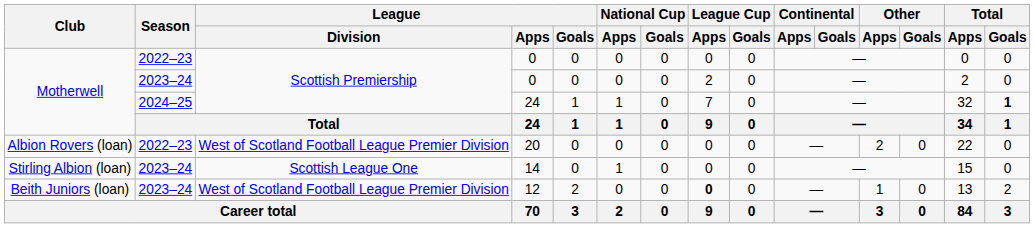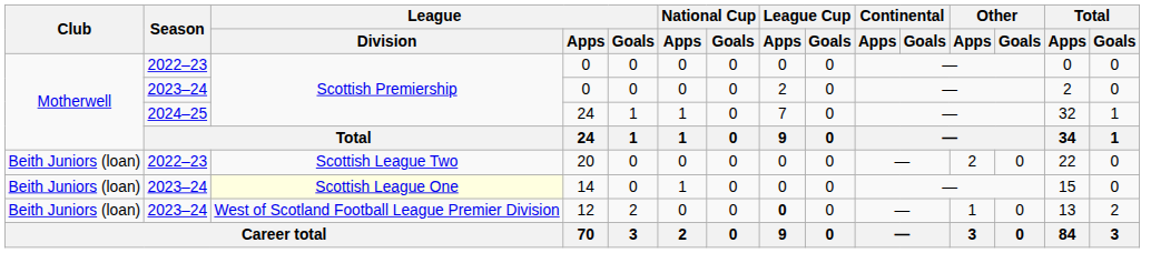 <table class="wikitable" style="text-align:center">
 <tr>
 <th rowspan="2">Club</th>
 <th rowspan="2">Season</th>
 <th colspan="3">League</th>
 <th colspan="2">National Cup</th>
 <th colspan="2">League Cup </th>
 <th colspan="2">Continental</th>
 <th colspan="2">Other</th>
 <th colspan="2">Total</th>
 </tr>
 <tr>
 <th>Division</th>
 <th>Apps</th>
 <th>Goals</th>
 <th>Apps</th>
 <th>Goals</th>
 <th>Apps</th>
 <th>Goals</th>
 <th>Apps</th>
 <th>Goals</th>
 <th>Apps</th>
 <th>Goals</th>
 <th>Apps</th>
 <th>Goals</th>
 </tr>
 <tr>
 <td rowspan="4"><a href='#'>Motherwell</a></td>
 <td><a href='#'>2022–23</a></td>
 <td rowspan="3"><a href='#'>Scottish Premiership</a></td>
 <td>0</td>
 <td>0</td>
 <td>0</td>
 <td>0</td>
 <td>0</td>
 <td>0</td>
 <td colspan="4">—</td>
 <td>0</td>
 <td>0</td>
 </tr>
 <tr>
 <td><a href='#'>2023–24</a></td>
 <td>0</td>
 <td>0</td>
 <td>0</td>
 <td>0</td>
 <td>2</td>
 <td>0</td>
 <td colspan="4">—</td>
 <td>2</td>
 <td>0</td>
 </tr>
 <tr>
 <td><a href='#'>2024–25</a></td>
 <td>24</td>
 <td>1</td>
 <td>1</td>
 <td>0</td>
 <td>7</td>
 <td>0</td>
 <td colspan="4">—</td>
 <td>32</td>
-<td><strong>1</strong></td>
+<td>1</td>
 </tr>
 <tr>
 <th colspan="2">Total</th>
 <th>24</th>
 <th>1</th>
 <th>1</th>
 <th>0</th>
 <th>9</th>
 <th>0</th>
 <th colspan="4">—</th>
 <th>34</th>
 <th>1</th>
 </tr>
 <tr>
-<td><a href='#'>Albion Rovers</a> (loan)</td>
+<td><a href='#'>Beith Juniors</a> (loan)</td>
 <td><a href='#'>2022–23</a></td>
-<td><a href='#'>West of Scotland Football League Premier Division</a></td>
+<td><a href='#'>Scottish League Two</a></td>
 <td>20</td>
 <td>0</td>
 <td>0</td>
 <td>0</td>
 <td>0</td>
 <td>0</td>
 <td colspan="2">—</td>
 <td>2</td>
 <td>0</td>
 <td>22</td>
 <td>0</td>
 </tr>
 <tr>
-<td><a href='#'>Stirling Albion</a> (loan)</td>
+<td><a href='#'>Beith Juniors</a> (loan)</td>
 <td><a href='#'>2023–24</a></td>
-<td><a href='#'>Scottish League One</a></td>
+<td style="background: lightyellow;"><a href='#'>Scottish League One</a></td>
 <td>14</td>
 <td>0</td>
 <td>1</td>
 <td>0</td>
 <td>0</td>
 <td>0</td>
 <td colspan="4">—</td>
 <td>15</td>
 <td>0</td>
 </tr>
 <tr>
 <td><a href='#'>Beith Juniors</a> (loan)</td>
 <td><a href='#'>2023–24</a></td>
 <td><a href='#'>West of Scotland Football League Premier Division</a></td>
 <td>12</td>
 <td>2</td>
 <td>0</td>
 <td>0</td>
 <td><strong>0</strong></td>
 <td>0</td>
 <td colspan="2">—</td>
 <td>1</td>
 <td>0</td>
 <td>13</td>
 <td>2</td>
 </tr>
 <tr>
 <th colspan="3">Career total</th>
 <th>70</th>
 <th>3</th>
 <th>2</th>
 <th>0</th>
 <th>9</th>
 <th>0</th>
 <th colspan="2">—</th>
 <th>3</th>
 <th>0</th>
 <th>84</th>
 <th>3</th>
 </tr>
 </table>
